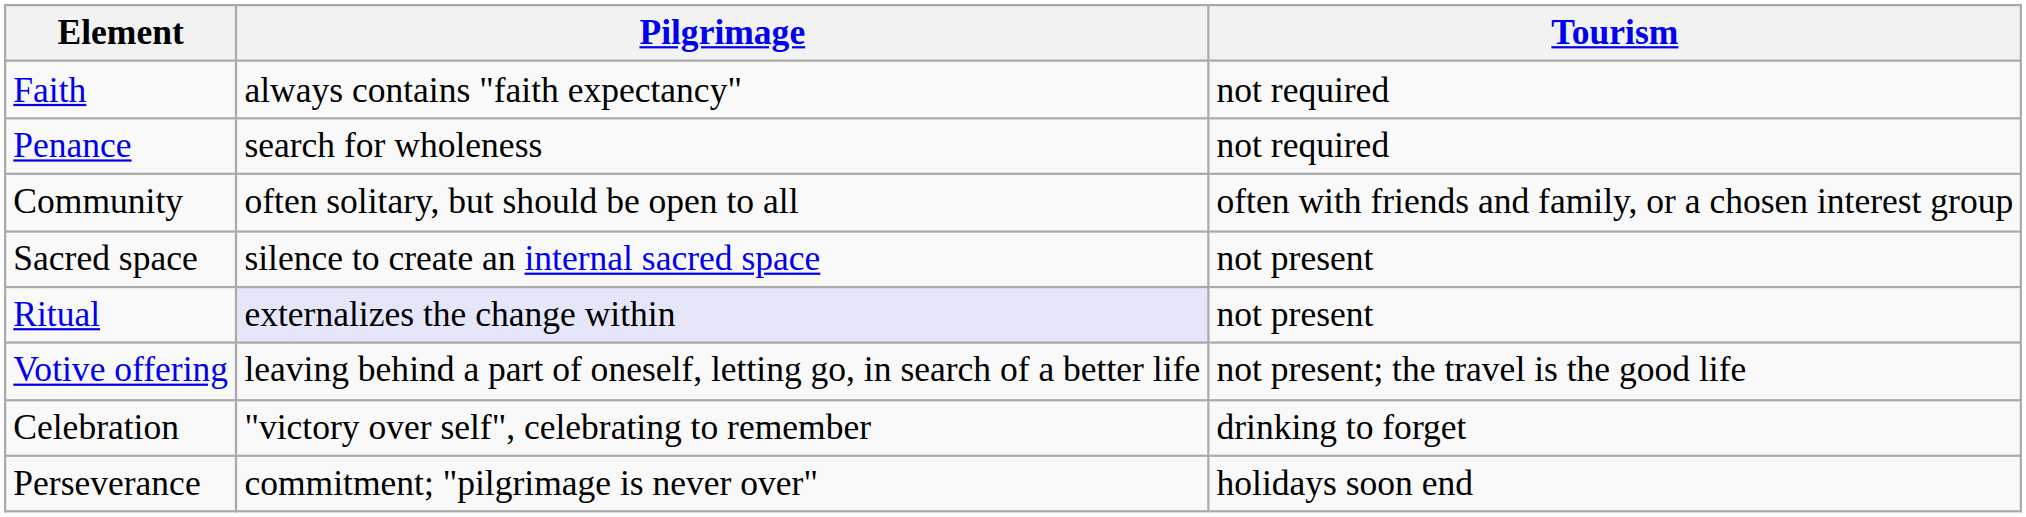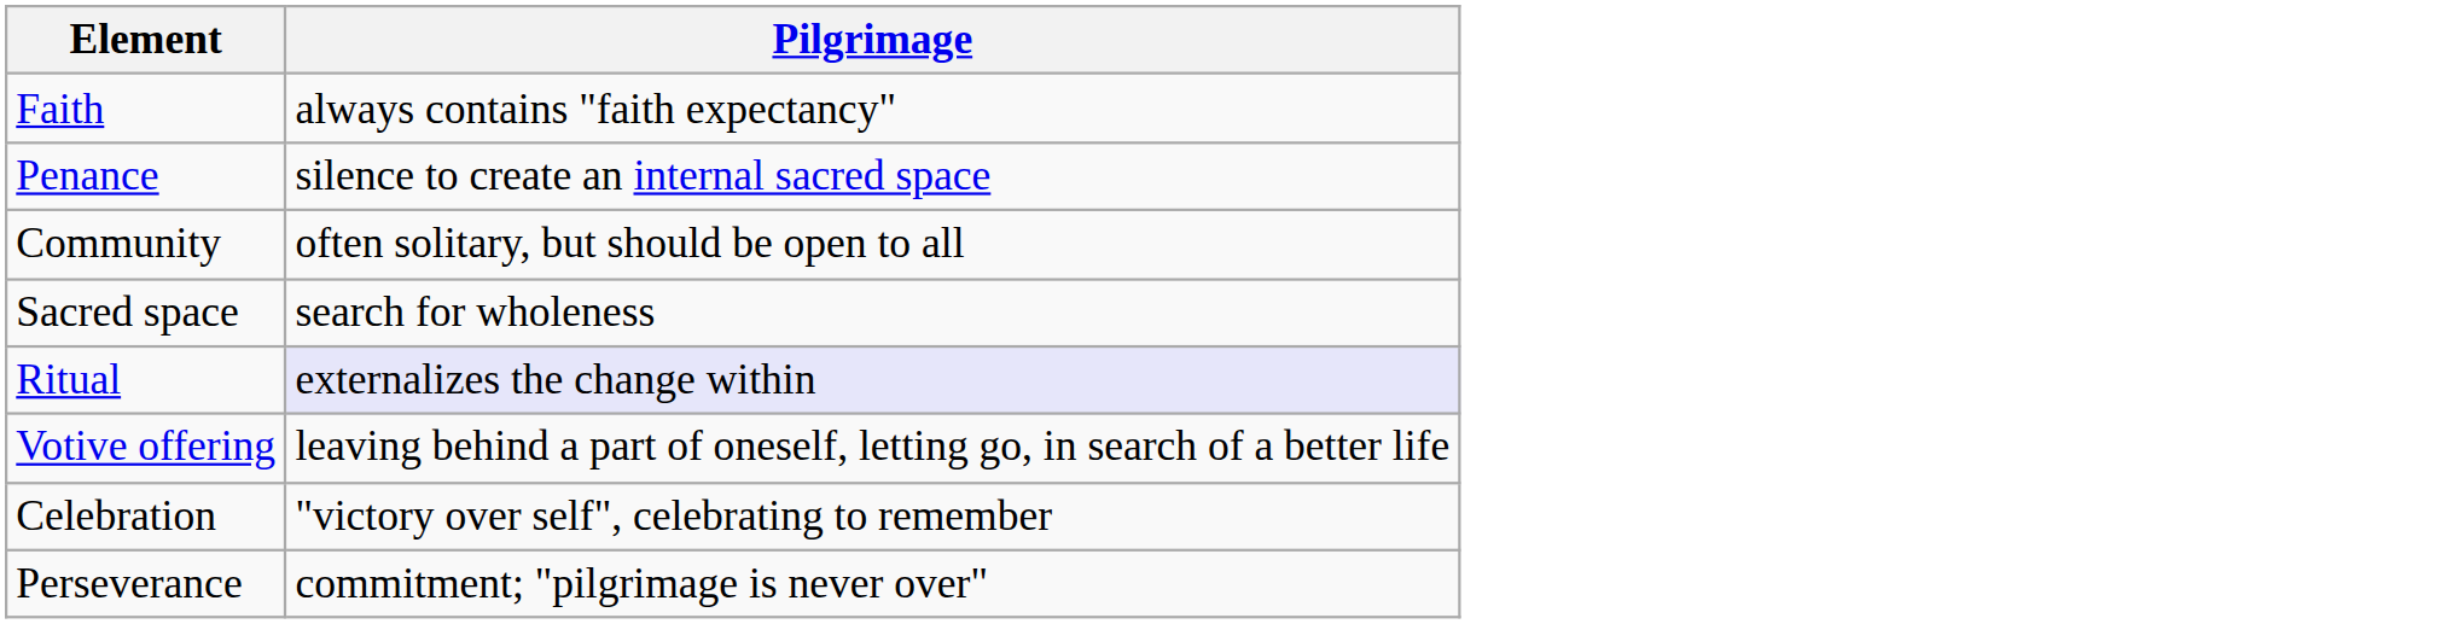 <table class="wikitable">
 <tr>
 <th>Element</th>
 <th><a href='#'>Pilgrimage</a></th>
-<th><a href='#'>Tourism</a></th>
 </tr>
 <tr>
 <td><a href='#'>Faith</a></td>
 <td>always contains "faith expectancy"</td>
-<td>not required</td>
 </tr>
 <tr>
 <td><a href='#'>Penance</a></td>
-<td>search for wholeness</td>
-<td>not required</td>
+<td>silence to create an <a href='#'>internal sacred space</a></td>
 </tr>
 <tr>
 <td>Community</td>
 <td>often solitary, but should be open to all</td>
-<td>often with friends and family, or a chosen interest group</td>
 </tr>
 <tr>
 <td>Sacred space</td>
-<td>silence to create an <a href='#'>internal sacred space</a></td>
-<td>not present</td>
+<td>search for wholeness</td>
 </tr>
 <tr>
 <td><a href='#'>Ritual</a></td>
 <td style="background: lavender;">externalizes the change within</td>
-<td>not present</td>
 </tr>
 <tr>
 <td><a href='#'>Votive offering</a></td>
 <td>leaving behind a part of oneself, letting go, in search of a better life</td>
-<td>not present; the travel is the good life</td>
 </tr>
 <tr>
 <td>Celebration</td>
 <td>"victory over self", celebrating to remember</td>
-<td>drinking to forget</td>
 </tr>
 <tr>
 <td>Perseverance</td>
 <td>commitment; "pilgrimage is never over"</td>
-<td>holidays soon end</td>
 </tr>
 </table>
